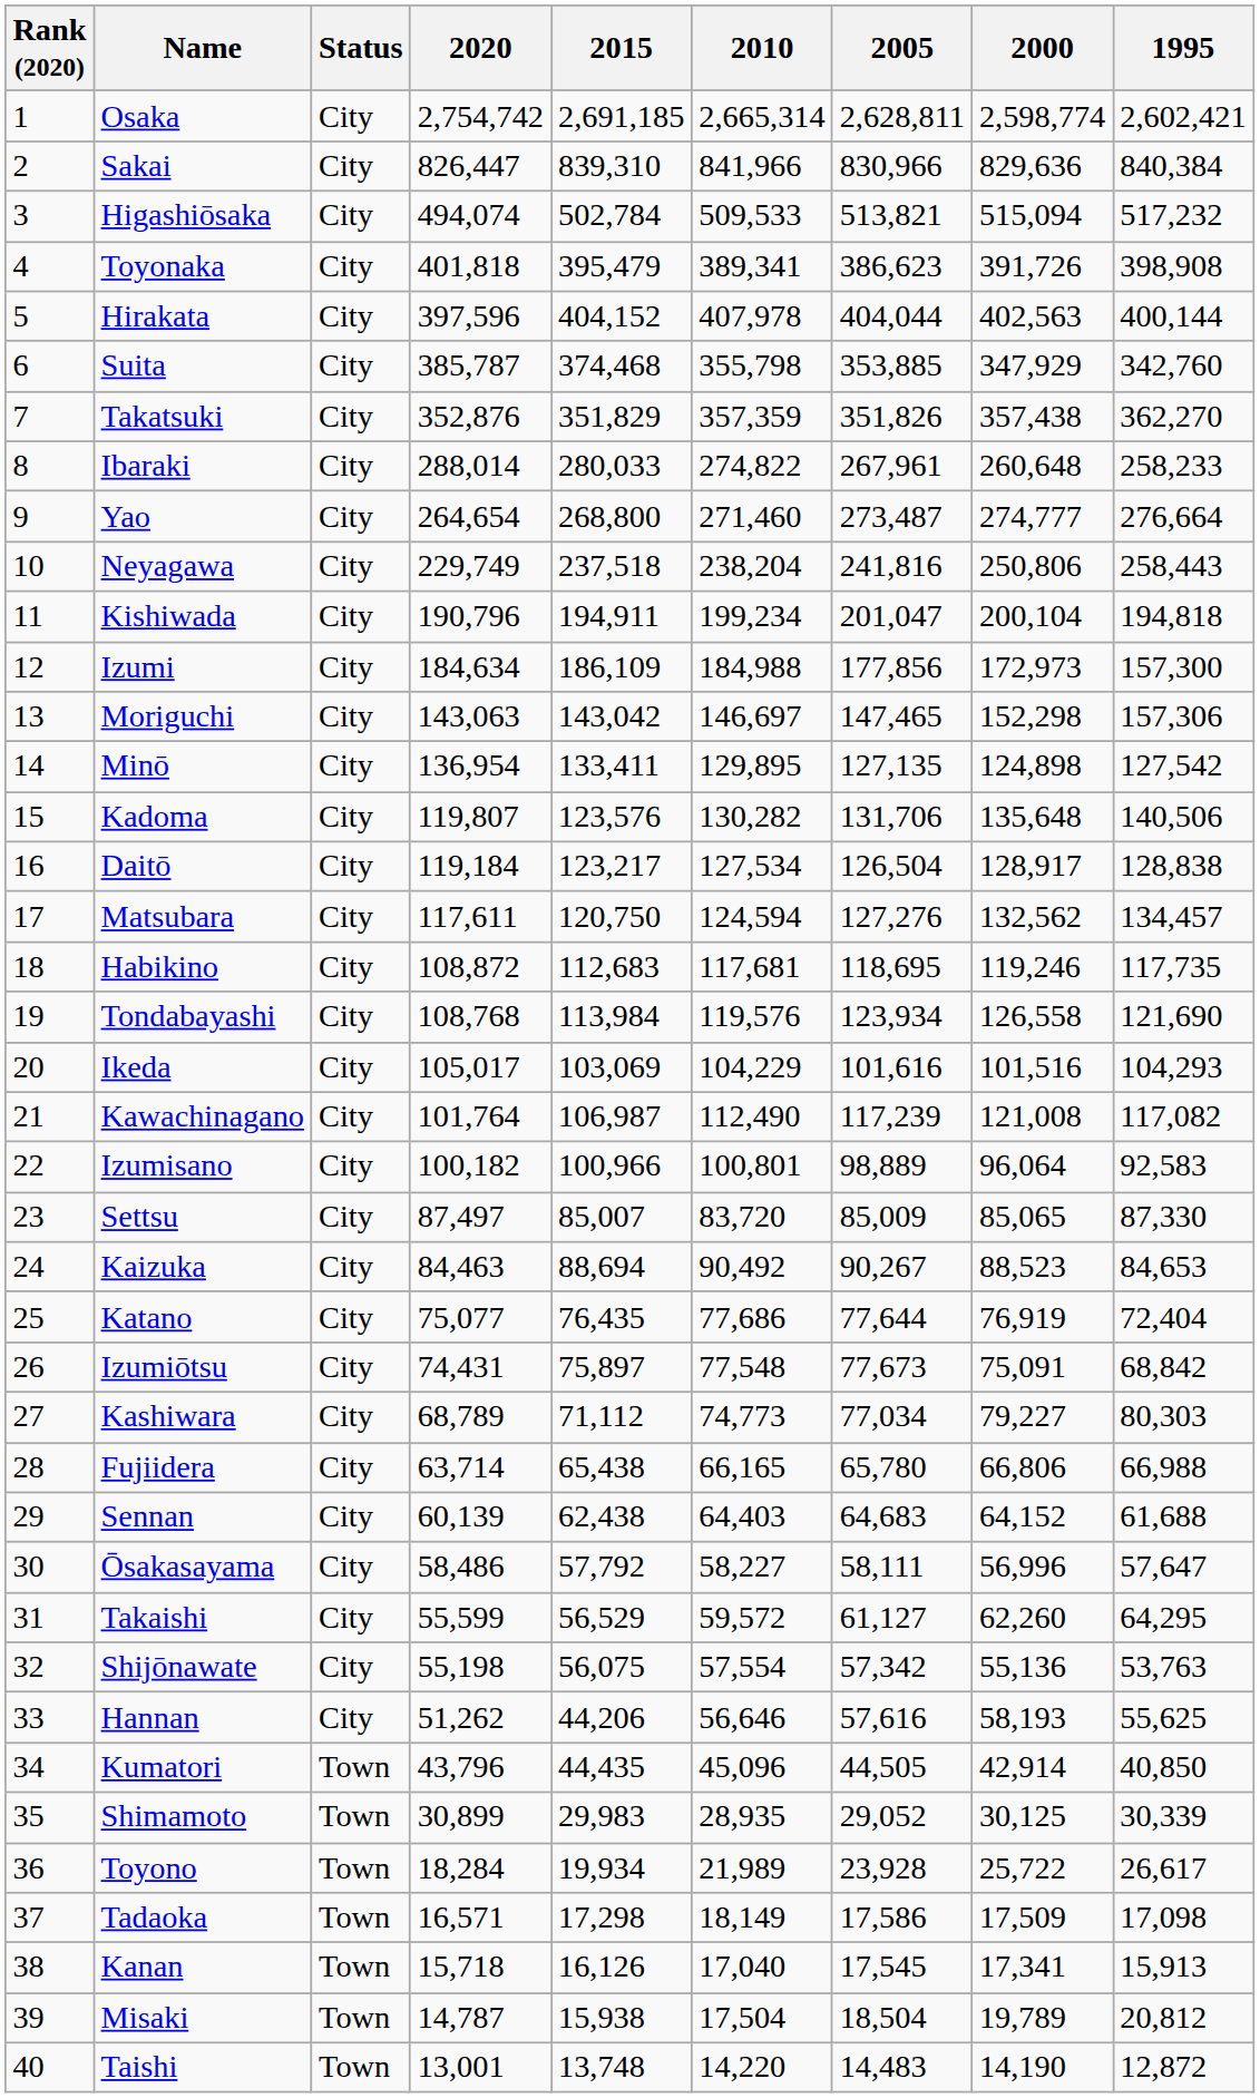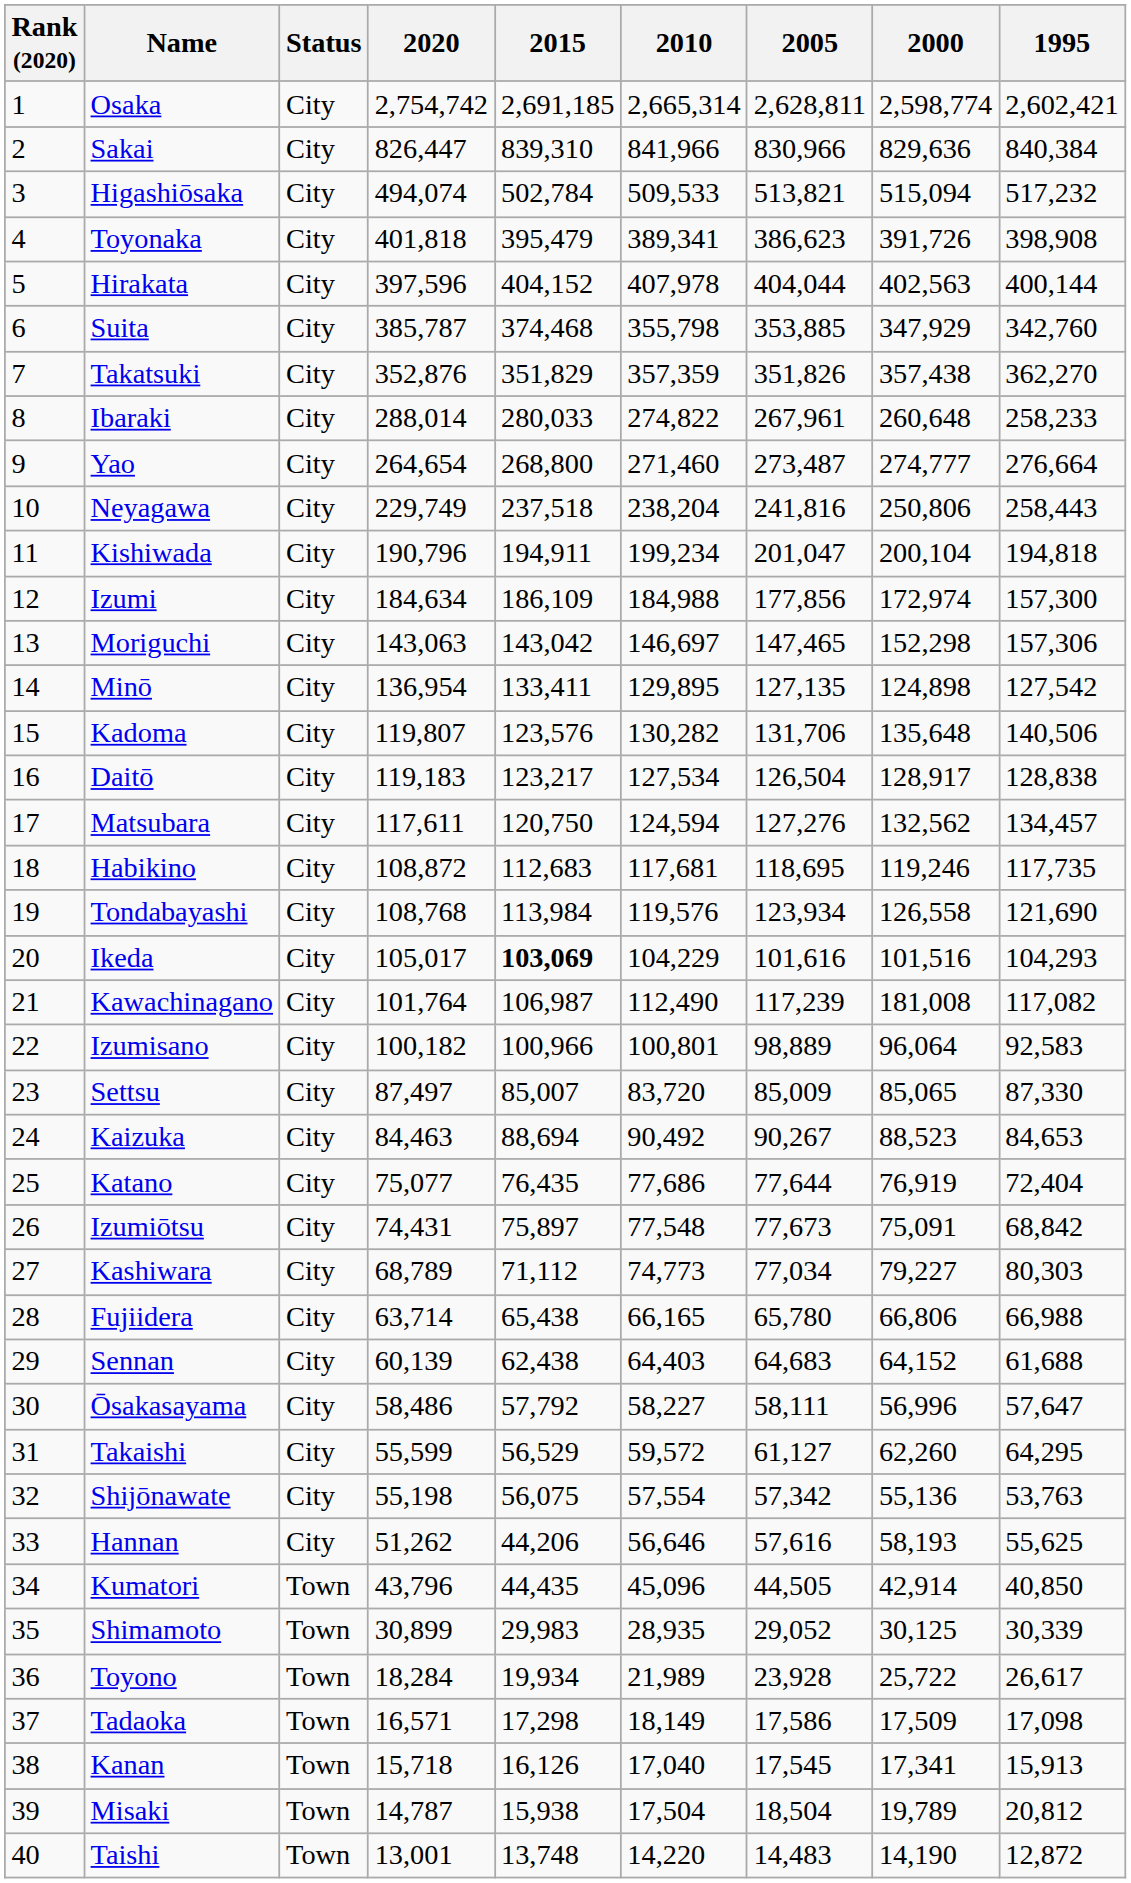 <table class="wikitable sortable">
 <tr>
 <th>Rank<br><small>(2020)</small></th>
 <th>Name</th>
 <th>Status</th>
 <th>2020</th>
 <th>2015</th>
 <th>2010</th>
 <th>2005</th>
 <th>2000</th>
 <th>1995</th>
 </tr>
 <tr>
 <td>1</td>
 <td><a href='#'>Osaka</a></td>
 <td>City</td>
 <td>2,754,742</td>
 <td>2,691,185</td>
 <td>2,665,314</td>
 <td>2,628,811</td>
 <td>2,598,774</td>
 <td>2,602,421</td>
 </tr>
 <tr>
 <td>2</td>
 <td><a href='#'>Sakai</a></td>
 <td>City</td>
 <td>826,447</td>
 <td>839,310</td>
 <td>841,966</td>
 <td>830,966</td>
 <td>829,636</td>
 <td>840,384</td>
 </tr>
 <tr>
 <td>3</td>
 <td><a href='#'>Higashiōsaka</a></td>
 <td>City</td>
 <td>494,074</td>
 <td>502,784</td>
 <td>509,533</td>
 <td>513,821</td>
 <td>515,094</td>
 <td>517,232</td>
 </tr>
 <tr>
 <td>4</td>
 <td><a href='#'>Toyonaka</a></td>
 <td>City</td>
 <td>401,818</td>
 <td>395,479</td>
 <td>389,341</td>
 <td>386,623</td>
 <td>391,726</td>
 <td>398,908</td>
 </tr>
 <tr>
 <td>5</td>
 <td><a href='#'>Hirakata</a></td>
 <td>City</td>
 <td>397,596</td>
 <td>404,152</td>
 <td>407,978</td>
 <td>404,044</td>
 <td>402,563</td>
 <td>400,144</td>
 </tr>
 <tr>
 <td>6</td>
 <td><a href='#'>Suita</a></td>
 <td>City</td>
 <td>385,787</td>
 <td>374,468</td>
 <td>355,798</td>
 <td>353,885</td>
 <td>347,929</td>
 <td>342,760</td>
 </tr>
 <tr>
 <td>7</td>
 <td><a href='#'>Takatsuki</a></td>
 <td>City</td>
 <td>352,876</td>
 <td>351,829</td>
 <td>357,359</td>
 <td>351,826</td>
 <td>357,438</td>
 <td>362,270</td>
 </tr>
 <tr>
 <td>8</td>
 <td><a href='#'>Ibaraki</a></td>
 <td>City</td>
 <td>288,014</td>
 <td>280,033</td>
 <td>274,822</td>
 <td>267,961</td>
 <td>260,648</td>
 <td>258,233</td>
 </tr>
 <tr>
 <td>9</td>
 <td><a href='#'>Yao</a></td>
 <td>City</td>
 <td>264,654</td>
 <td>268,800</td>
 <td>271,460</td>
 <td>273,487</td>
 <td>274,777</td>
 <td>276,664</td>
 </tr>
 <tr>
 <td>10</td>
 <td><a href='#'>Neyagawa</a></td>
 <td>City</td>
 <td>229,749</td>
 <td>237,518</td>
 <td>238,204</td>
 <td>241,816</td>
 <td>250,806</td>
 <td>258,443</td>
 </tr>
 <tr>
 <td>11</td>
 <td><a href='#'>Kishiwada</a></td>
 <td>City</td>
 <td>190,796</td>
 <td>194,911</td>
 <td>199,234</td>
 <td>201,047</td>
 <td>200,104</td>
 <td>194,818</td>
 </tr>
 <tr>
 <td>12</td>
 <td><a href='#'>Izumi</a></td>
 <td>City</td>
 <td>184,634</td>
 <td>186,109</td>
 <td>184,988</td>
 <td>177,856</td>
-<td>172,973</td>
+<td>172,974</td>
 <td>157,300</td>
 </tr>
 <tr>
 <td>13</td>
 <td><a href='#'>Moriguchi</a></td>
 <td>City</td>
 <td>143,063</td>
 <td>143,042</td>
 <td>146,697</td>
 <td>147,465</td>
 <td>152,298</td>
 <td>157,306</td>
 </tr>
 <tr>
 <td>14</td>
 <td><a href='#'>Minō</a></td>
 <td>City</td>
 <td>136,954</td>
 <td>133,411</td>
 <td>129,895</td>
 <td>127,135</td>
 <td>124,898</td>
 <td>127,542</td>
 </tr>
 <tr>
 <td>15</td>
 <td><a href='#'>Kadoma</a></td>
 <td>City</td>
 <td>119,807</td>
 <td>123,576</td>
 <td>130,282</td>
 <td>131,706</td>
 <td>135,648</td>
 <td>140,506</td>
 </tr>
 <tr>
 <td>16</td>
 <td><a href='#'>Daitō</a></td>
 <td>City</td>
-<td>119,184</td>
+<td>119,183</td>
 <td>123,217</td>
 <td>127,534</td>
 <td>126,504</td>
 <td>128,917</td>
 <td>128,838</td>
 </tr>
 <tr>
 <td>17</td>
 <td><a href='#'>Matsubara</a></td>
 <td>City</td>
 <td>117,611</td>
 <td>120,750</td>
 <td>124,594</td>
 <td>127,276</td>
 <td>132,562</td>
 <td>134,457</td>
 </tr>
 <tr>
 <td>18</td>
 <td><a href='#'>Habikino</a></td>
 <td>City</td>
 <td>108,872</td>
 <td>112,683</td>
 <td>117,681</td>
 <td>118,695</td>
 <td>119,246</td>
 <td>117,735</td>
 </tr>
 <tr>
 <td>19</td>
 <td><a href='#'>Tondabayashi</a></td>
 <td>City</td>
 <td>108,768</td>
 <td>113,984</td>
 <td>119,576</td>
 <td>123,934</td>
 <td>126,558</td>
 <td>121,690</td>
 </tr>
 <tr>
 <td>20</td>
 <td><a href='#'>Ikeda</a></td>
 <td>City</td>
 <td>105,017</td>
-<td>103,069</td>
+<td><strong>103,069</strong></td>
 <td>104,229</td>
 <td>101,616</td>
 <td>101,516</td>
 <td>104,293</td>
 </tr>
 <tr>
 <td>21</td>
 <td><a href='#'>Kawachinagano</a></td>
 <td>City</td>
 <td>101,764</td>
 <td>106,987</td>
 <td>112,490</td>
 <td>117,239</td>
-<td>121,008</td>
+<td>181,008</td>
 <td>117,082</td>
 </tr>
 <tr>
 <td>22</td>
 <td><a href='#'>Izumisano</a></td>
 <td>City</td>
 <td>100,182</td>
 <td>100,966</td>
 <td>100,801</td>
 <td>98,889</td>
 <td>96,064</td>
 <td>92,583</td>
 </tr>
 <tr>
 <td>23</td>
 <td><a href='#'>Settsu</a></td>
 <td>City</td>
 <td>87,497</td>
 <td>85,007</td>
 <td>83,720</td>
 <td>85,009</td>
 <td>85,065</td>
 <td>87,330</td>
 </tr>
 <tr>
 <td>24</td>
 <td><a href='#'>Kaizuka</a></td>
 <td>City</td>
 <td>84,463</td>
 <td>88,694</td>
 <td>90,492</td>
 <td>90,267</td>
 <td>88,523</td>
 <td>84,653</td>
 </tr>
 <tr>
 <td>25</td>
 <td><a href='#'>Katano</a></td>
 <td>City</td>
 <td>75,077</td>
 <td>76,435</td>
 <td>77,686</td>
 <td>77,644</td>
 <td>76,919</td>
 <td>72,404</td>
 </tr>
 <tr>
 <td>26</td>
 <td><a href='#'>Izumiōtsu</a></td>
 <td>City</td>
 <td>74,431</td>
 <td>75,897</td>
 <td>77,548</td>
 <td>77,673</td>
 <td>75,091</td>
 <td>68,842</td>
 </tr>
 <tr>
 <td>27</td>
 <td><a href='#'>Kashiwara</a></td>
 <td>City</td>
 <td>68,789</td>
 <td>71,112</td>
 <td>74,773</td>
 <td>77,034</td>
 <td>79,227</td>
 <td>80,303</td>
 </tr>
 <tr>
 <td>28</td>
 <td><a href='#'>Fujiidera</a></td>
 <td>City</td>
 <td>63,714</td>
 <td>65,438</td>
 <td>66,165</td>
 <td>65,780</td>
 <td>66,806</td>
 <td>66,988</td>
 </tr>
 <tr>
 <td>29</td>
 <td><a href='#'>Sennan</a></td>
 <td>City</td>
 <td>60,139</td>
 <td>62,438</td>
 <td>64,403</td>
 <td>64,683</td>
 <td>64,152</td>
 <td>61,688</td>
 </tr>
 <tr>
 <td>30</td>
 <td><a href='#'>Ōsakasayama</a></td>
 <td>City</td>
 <td>58,486</td>
 <td>57,792</td>
 <td>58,227</td>
 <td>58,111</td>
 <td>56,996</td>
 <td>57,647</td>
 </tr>
 <tr>
 <td>31</td>
 <td><a href='#'>Takaishi</a></td>
 <td>City</td>
 <td>55,599</td>
 <td>56,529</td>
 <td>59,572</td>
 <td>61,127</td>
 <td>62,260</td>
 <td>64,295</td>
 </tr>
 <tr>
 <td>32</td>
 <td><a href='#'>Shijōnawate</a></td>
 <td>City</td>
 <td>55,198</td>
 <td>56,075</td>
 <td>57,554</td>
 <td>57,342</td>
 <td>55,136</td>
 <td>53,763</td>
 </tr>
 <tr>
 <td>33</td>
 <td><a href='#'>Hannan</a></td>
 <td>City</td>
 <td>51,262</td>
 <td>44,206</td>
 <td>56,646</td>
 <td>57,616</td>
 <td>58,193</td>
 <td>55,625</td>
 </tr>
 <tr>
 <td>34</td>
 <td><a href='#'>Kumatori</a></td>
 <td>Town</td>
 <td>43,796</td>
 <td>44,435</td>
 <td>45,096</td>
 <td>44,505</td>
 <td>42,914</td>
 <td>40,850</td>
 </tr>
 <tr>
 <td>35</td>
 <td><a href='#'>Shimamoto</a></td>
 <td>Town</td>
 <td>30,899</td>
 <td>29,983</td>
 <td>28,935</td>
 <td>29,052</td>
 <td>30,125</td>
 <td>30,339</td>
 </tr>
 <tr>
 <td>36</td>
 <td><a href='#'>Toyono</a></td>
 <td>Town</td>
 <td>18,284</td>
 <td>19,934</td>
 <td>21,989</td>
 <td>23,928</td>
 <td>25,722</td>
 <td>26,617</td>
 </tr>
 <tr>
 <td>37</td>
 <td><a href='#'>Tadaoka</a></td>
 <td>Town</td>
 <td>16,571</td>
 <td>17,298</td>
 <td>18,149</td>
 <td>17,586</td>
 <td>17,509</td>
 <td>17,098</td>
 </tr>
 <tr>
 <td>38</td>
 <td><a href='#'>Kanan</a></td>
 <td>Town</td>
 <td>15,718</td>
 <td>16,126</td>
 <td>17,040</td>
 <td>17,545</td>
 <td>17,341</td>
 <td>15,913</td>
 </tr>
 <tr>
 <td>39</td>
 <td><a href='#'>Misaki</a></td>
 <td>Town</td>
 <td>14,787</td>
 <td>15,938</td>
 <td>17,504</td>
 <td>18,504</td>
 <td>19,789</td>
 <td>20,812</td>
 </tr>
 <tr>
 <td>40</td>
 <td><a href='#'>Taishi</a></td>
 <td>Town</td>
 <td>13,001</td>
 <td>13,748</td>
 <td>14,220</td>
 <td>14,483</td>
 <td>14,190</td>
 <td>12,872</td>
 </tr>
 </table>
